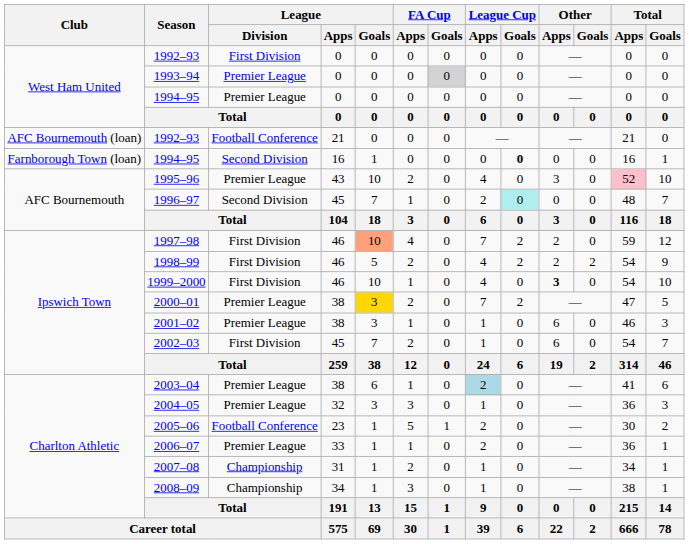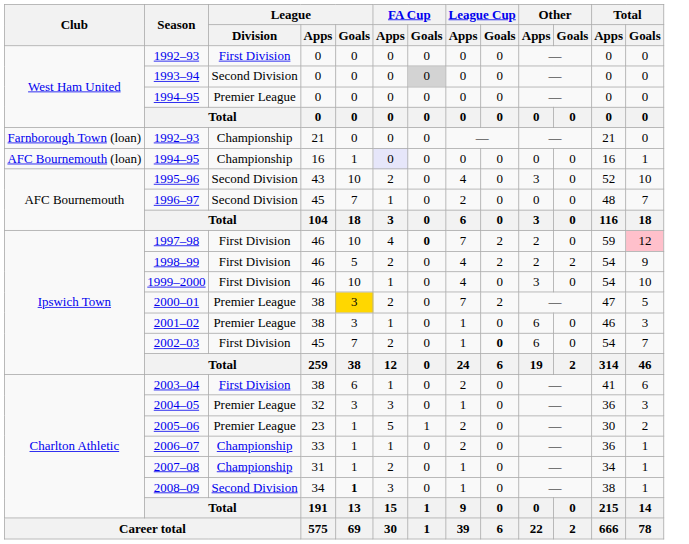 <table class="wikitable" style="text-align:center">
 <tr>
 <th rowspan="2">Club</th>
 <th rowspan="2">Season</th>
 <th colspan="3">League</th>
 <th colspan="2"><a href='#'>FA Cup</a></th>
 <th colspan="2"><a href='#'>League Cup</a></th>
 <th colspan="2">Other</th>
 <th colspan="2">Total</th>
 </tr>
 <tr>
 <th>Division</th>
 <th>Apps</th>
 <th>Goals</th>
 <th>Apps</th>
 <th>Goals</th>
 <th>Apps</th>
 <th>Goals</th>
 <th>Apps</th>
 <th>Goals</th>
 <th>Apps</th>
 <th>Goals</th>
 </tr>
 <tr>
 <td rowspan="4"><a href='#'>West Ham United</a></td>
 <td><a href='#'>1992–93</a></td>
 <td><a href='#'>First Division</a></td>
 <td>0</td>
 <td>0</td>
 <td>0</td>
 <td>0</td>
 <td>0</td>
 <td>0</td>
 <td colspan="2">—</td>
 <td>0</td>
 <td>0</td>
 </tr>
 <tr>
 <td><a href='#'>1993–94</a></td>
-<td><a href='#'>Premier League</a></td>
+<td>Second Division</td>
 <td>0</td>
 <td>0</td>
 <td>0</td>
 <td style="background: lightgrey;">0</td>
 <td>0</td>
 <td>0</td>
 <td colspan="2">—</td>
 <td>0</td>
 <td>0</td>
 </tr>
 <tr>
 <td><a href='#'>1994–95</a></td>
 <td>Premier League</td>
 <td>0</td>
 <td>0</td>
 <td>0</td>
 <td>0</td>
 <td>0</td>
 <td>0</td>
 <td colspan="2">—</td>
 <td>0</td>
 <td>0</td>
 </tr>
 <tr>
 <th colspan="2">Total</th>
 <th>0</th>
 <th>0</th>
 <th>0</th>
 <th>0</th>
 <th>0</th>
 <th>0</th>
 <th>0</th>
 <th>0</th>
 <th>0</th>
 <th>0</th>
 </tr>
 <tr>
-<td><a href='#'>AFC Bournemouth</a> (loan)</td>
+<td><a href='#'>Farnborough Town</a> (loan)</td>
 <td><a href='#'>1992–93</a></td>
-<td><a href='#'>Football Conference</a></td>
+<td>Championship</td>
 <td>21</td>
 <td>0</td>
 <td>0</td>
 <td>0</td>
 <td colspan="2">—</td>
 <td colspan="2">—</td>
 <td>21</td>
 <td>0</td>
 </tr>
 <tr>
-<td><a href='#'>Farnborough Town</a> (loan)</td>
+<td><a href='#'>AFC Bournemouth</a> (loan)</td>
 <td><a href='#'>1994–95</a></td>
-<td><a href='#'>Second Division</a></td>
+<td>Championship</td>
 <td>16</td>
 <td>1</td>
+<td style="background: lavender;">0</td>
 <td>0</td>
 <td>0</td>
 <td>0</td>
-<td><strong>0</strong></td>
 <td>0</td>
 <td>0</td>
 <td>16</td>
 <td>1</td>
 </tr>
 <tr>
 <td rowspan="3">AFC Bournemouth</td>
 <td><a href='#'>1995–96</a></td>
-<td>Premier League</td>
+<td>Second Division</td>
 <td>43</td>
 <td>10</td>
 <td>2</td>
 <td>0</td>
 <td>4</td>
 <td>0</td>
 <td>3</td>
 <td>0</td>
-<td style="background: pink;">52</td>
+<td>52</td>
 <td>10</td>
 </tr>
 <tr>
 <td><a href='#'>1996–97</a></td>
 <td>Second Division</td>
 <td>45</td>
 <td>7</td>
 <td>1</td>
 <td>0</td>
 <td>2</td>
-<td style="background: paleturquoise;">0</td>
+<td>0</td>
 <td>0</td>
 <td>0</td>
 <td>48</td>
 <td>7</td>
 </tr>
 <tr>
 <th colspan="2">Total</th>
 <th>104</th>
 <th>18</th>
 <th>3</th>
 <th>0</th>
 <th>6</th>
 <th>0</th>
 <th>3</th>
 <th>0</th>
 <th>116</th>
 <th>18</th>
 </tr>
 <tr>
 <td rowspan="7"><a href='#'>Ipswich Town</a></td>
 <td><a href='#'>1997–98</a></td>
 <td>First Division</td>
 <td>46</td>
-<td style="background: lightsalmon;">10</td>
+<td>10</td>
 <td>4</td>
-<td>0</td>
+<td><strong>0</strong></td>
 <td>7</td>
 <td>2</td>
 <td>2</td>
 <td>0</td>
 <td>59</td>
-<td>12</td>
+<td style="background: pink;">12</td>
 </tr>
 <tr>
 <td><a href='#'>1998–99</a></td>
 <td>First Division</td>
 <td>46</td>
 <td>5</td>
 <td>2</td>
 <td>0</td>
 <td>4</td>
 <td>2</td>
 <td>2</td>
 <td>2</td>
 <td>54</td>
 <td>9</td>
 </tr>
 <tr>
 <td><a href='#'>1999–2000</a></td>
 <td>First Division</td>
 <td>46</td>
 <td>10</td>
 <td>1</td>
 <td>0</td>
 <td>4</td>
 <td>0</td>
-<td><strong>3</strong></td>
+<td>3</td>
 <td>0</td>
 <td>54</td>
 <td>10</td>
 </tr>
 <tr>
 <td><a href='#'>2000–01</a></td>
 <td>Premier League</td>
 <td>38</td>
 <td style="background: gold;">3</td>
 <td>2</td>
 <td>0</td>
 <td>7</td>
 <td>2</td>
 <td colspan="2">—</td>
 <td>47</td>
 <td>5</td>
 </tr>
 <tr>
 <td><a href='#'>2001–02</a></td>
 <td>Premier League</td>
 <td>38</td>
 <td>3</td>
 <td>1</td>
 <td>0</td>
 <td>1</td>
 <td>0</td>
 <td>6</td>
 <td>0</td>
 <td>46</td>
 <td>3</td>
 </tr>
 <tr>
 <td><a href='#'>2002–03</a></td>
 <td>First Division</td>
 <td>45</td>
 <td>7</td>
 <td>2</td>
 <td>0</td>
 <td>1</td>
-<td>0</td>
+<td><strong>0</strong></td>
 <td>6</td>
 <td>0</td>
 <td>54</td>
 <td>7</td>
 </tr>
 <tr>
 <th colspan="2">Total</th>
 <th>259</th>
 <th>38</th>
 <th>12</th>
 <th>0</th>
 <th>24</th>
 <th>6</th>
 <th>19</th>
 <th>2</th>
 <th>314</th>
 <th>46</th>
 </tr>
 <tr>
 <td rowspan="7"><a href='#'>Charlton Athletic</a></td>
 <td><a href='#'>2003–04</a></td>
-<td>Premier League</td>
+<td><a href='#'>First Division</a></td>
 <td>38</td>
 <td>6</td>
 <td>1</td>
 <td>0</td>
-<td style="background: lightblue;">2</td>
+<td>2</td>
 <td>0</td>
 <td colspan="2">—</td>
 <td>41</td>
 <td>6</td>
 </tr>
 <tr>
 <td><a href='#'>2004–05</a></td>
 <td>Premier League</td>
 <td>32</td>
 <td>3</td>
 <td>3</td>
 <td>0</td>
 <td>1</td>
 <td>0</td>
 <td colspan="2">—</td>
 <td>36</td>
 <td>3</td>
 </tr>
 <tr>
 <td><a href='#'>2005–06</a></td>
-<td><a href='#'>Football Conference</a></td>
+<td>Premier League</td>
 <td>23</td>
 <td>1</td>
 <td>5</td>
 <td>1</td>
 <td>2</td>
 <td>0</td>
 <td colspan="2">—</td>
 <td>30</td>
 <td>2</td>
 </tr>
 <tr>
 <td><a href='#'>2006–07</a></td>
-<td>Premier League</td>
+<td><a href='#'>Championship</a></td>
 <td>33</td>
 <td>1</td>
 <td>1</td>
 <td>0</td>
 <td>2</td>
 <td>0</td>
 <td colspan="2">—</td>
 <td>36</td>
 <td>1</td>
 </tr>
 <tr>
 <td><a href='#'>2007–08</a></td>
 <td><a href='#'>Championship</a></td>
 <td>31</td>
 <td>1</td>
 <td>2</td>
 <td>0</td>
 <td>1</td>
 <td>0</td>
 <td colspan="2">—</td>
 <td>34</td>
 <td>1</td>
 </tr>
 <tr>
 <td><a href='#'>2008–09</a></td>
-<td>Championship</td>
+<td><a href='#'>Second Division</a></td>
 <td>34</td>
-<td>1</td>
+<td><strong>1</strong></td>
 <td>3</td>
 <td>0</td>
 <td>1</td>
 <td>0</td>
 <td colspan="2">—</td>
 <td>38</td>
 <td>1</td>
 </tr>
 <tr>
 <th colspan="2">Total</th>
 <th>191</th>
 <th>13</th>
 <th>15</th>
 <th>1</th>
 <th>9</th>
 <th>0</th>
 <th>0</th>
 <th>0</th>
 <th>215</th>
 <th>14</th>
 </tr>
 <tr>
 <th colspan="3">Career total</th>
 <th>575</th>
 <th>69</th>
 <th>30</th>
 <th>1</th>
 <th>39</th>
 <th>6</th>
 <th>22</th>
 <th>2</th>
 <th>666</th>
 <th>78</th>
 </tr>
 </table>
